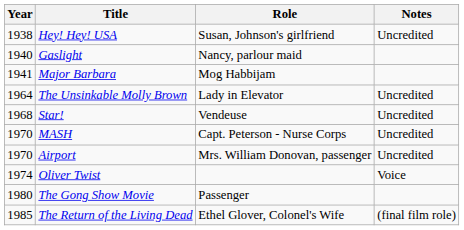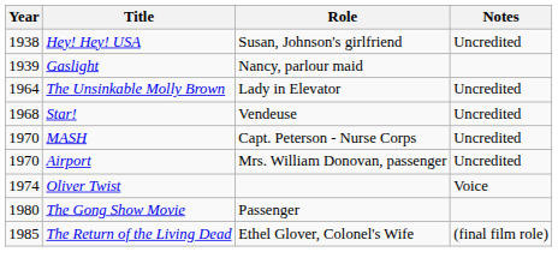 <table class="wikitable">
 <tr>
 <th>Year</th>
 <th>Title</th>
 <th>Role</th>
 <th>Notes</th>
 </tr>
 <tr>
 <td>1938</td>
 <td><em><a href='#'>Hey! Hey! USA</a></em></td>
 <td>Susan, Johnson's girlfriend</td>
 <td>Uncredited</td>
 </tr>
 <tr>
-<td>1940</td>
+<td>1939</td>
 <td><em><a href='#'>Gaslight</a></em></td>
 <td>Nancy, parlour maid</td>
-<td></td>
-</tr>
-<tr>
-<td>1941</td>
-<td><em><a href='#'>Major Barbara</a></em></td>
-<td>Mog Habbijam</td>
 <td></td>
 </tr>
 <tr>
 <td>1964</td>
 <td><em><a href='#'>The Unsinkable Molly Brown</a></em></td>
 <td>Lady in Elevator</td>
 <td>Uncredited</td>
 </tr>
 <tr>
 <td>1968</td>
 <td><em><a href='#'>Star!</a></em></td>
 <td>Vendeuse</td>
 <td>Uncredited</td>
 </tr>
 <tr>
 <td>1970</td>
 <td><em><a href='#'>MASH</a></em></td>
 <td>Capt. Peterson - Nurse Corps</td>
 <td>Uncredited</td>
 </tr>
 <tr>
 <td>1970</td>
 <td><em><a href='#'>Airport</a></em></td>
 <td>Mrs. William Donovan, passenger</td>
 <td>Uncredited</td>
 </tr>
 <tr>
 <td>1974</td>
 <td><em><a href='#'>Oliver Twist</a></em></td>
 <td></td>
 <td>Voice</td>
 </tr>
 <tr>
 <td>1980</td>
 <td><em><a href='#'>The Gong Show Movie</a></em></td>
 <td>Passenger</td>
 <td></td>
 </tr>
 <tr>
 <td>1985</td>
 <td><em><a href='#'>The Return of the Living Dead</a></em></td>
 <td>Ethel Glover, Colonel's Wife</td>
 <td>(final film role)</td>
 </tr>
 </table>
